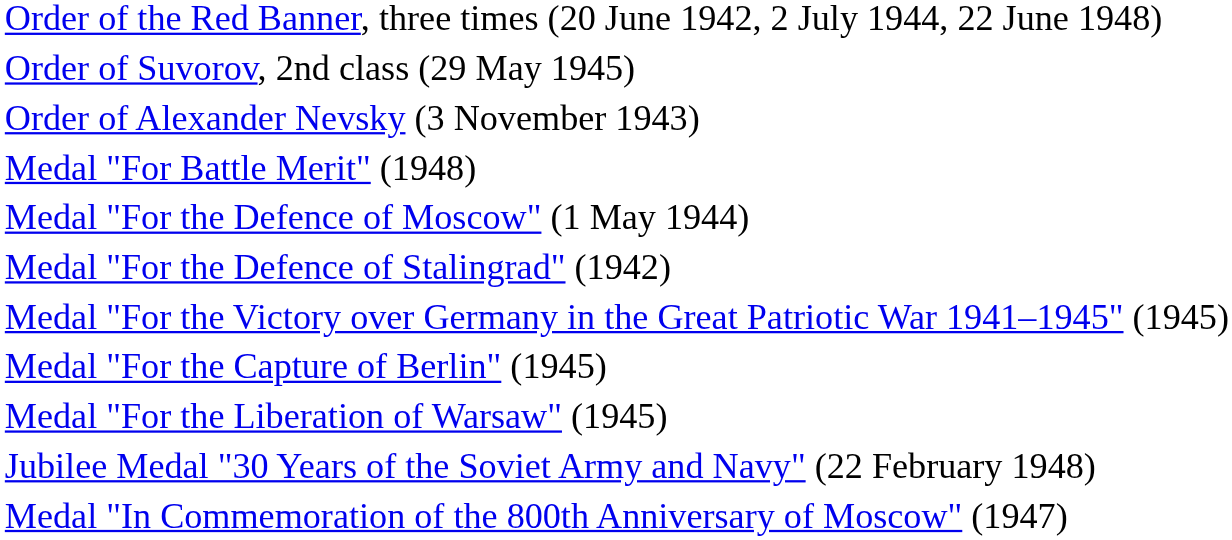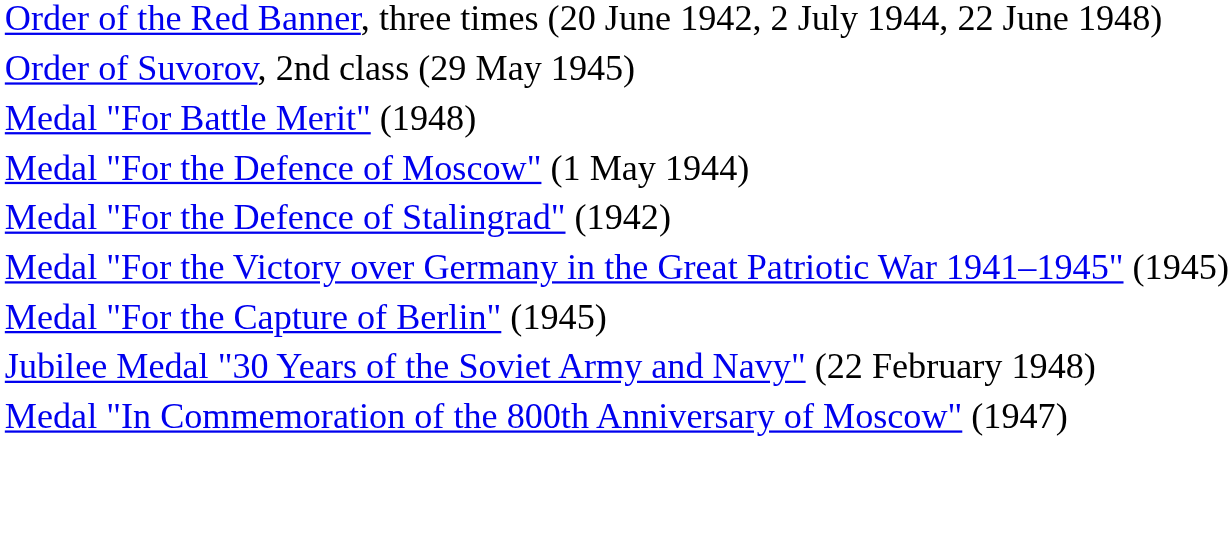 <table>
 <tr>
 <td></td>
 <td><a href='#'>Order of the Red Banner</a>, three times (20 June 1942, 2 July 1944, 22 June 1948)</td>
 </tr>
 <tr>
 <td></td>
 <td><a href='#'>Order of Suvorov</a>, 2nd class (29 May 1945)</td>
-</tr>
-<tr>
-<td></td>
-<td><a href='#'>Order of Alexander Nevsky</a> (3 November 1943)</td>
 </tr>
 <tr>
 <td></td>
 <td><a href='#'>Medal "For Battle Merit"</a> (1948)</td>
 </tr>
 <tr>
 <td></td>
 <td><a href='#'>Medal "For the Defence of Moscow"</a> (1 May 1944)</td>
 </tr>
 <tr>
 <td></td>
 <td><a href='#'>Medal "For the Defence of Stalingrad"</a> (1942)</td>
 </tr>
 <tr>
 <td></td>
 <td><a href='#'>Medal "For the Victory over Germany in the Great Patriotic War 1941–1945"</a> (1945)</td>
 </tr>
 <tr>
 <td></td>
 <td><a href='#'>Medal "For the Capture of Berlin"</a> (1945)</td>
 </tr>
 <tr>
 <td></td>
-<td><a href='#'>Medal "For the Liberation of Warsaw"</a> (1945)</td>
-</tr>
-<tr>
-<td></td>
 <td><a href='#'>Jubilee Medal "30 Years of the Soviet Army and Navy"</a> (22 February 1948)</td>
 </tr>
 <tr>
 <td></td>
 <td><a href='#'>Medal "In Commemoration of the 800th Anniversary of Moscow"</a> (1947)</td>
 </tr>
 <tr>
 </tr>
 </table>
